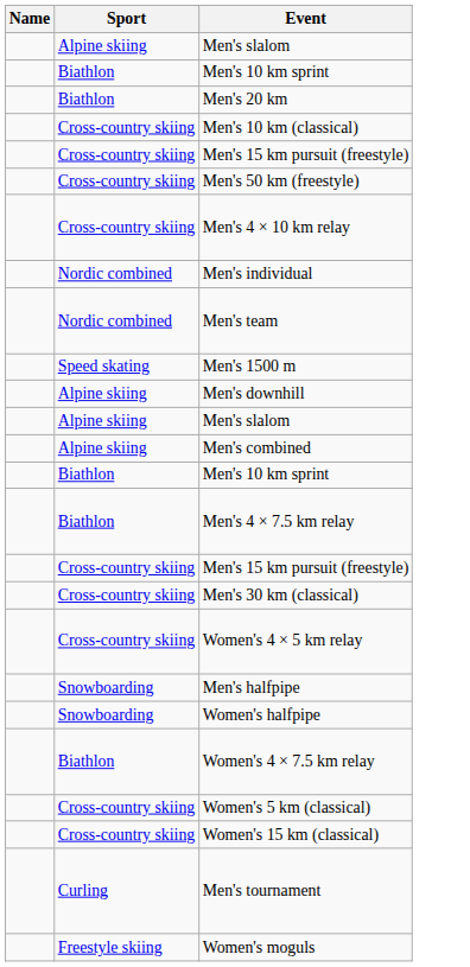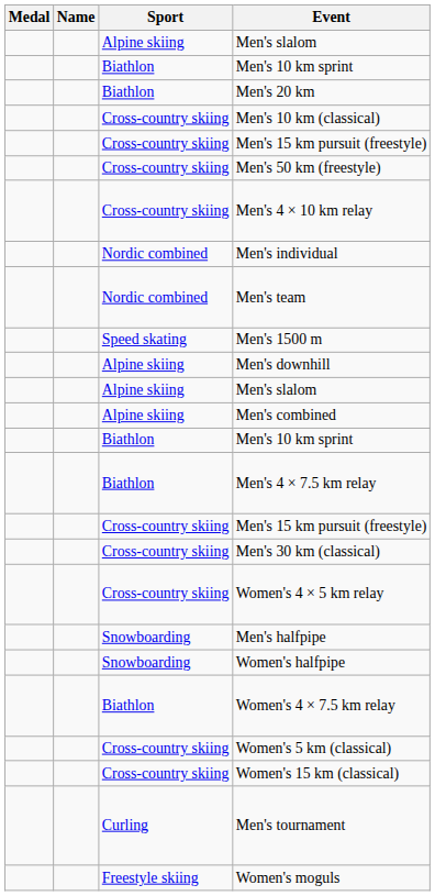 <table class="wikitable sortable" style="font-size:90%">
 <tr>
+<th>Medal</th>
 <th>Name</th>
 <th>Sport</th>
 <th>Event</th>
 </tr>
 <tr>
 <td></td>
+<td></td>
 <td><a href='#'>Alpine skiing</a></td>
 <td>Men's slalom</td>
 </tr>
 <tr>
+<td></td>
 <td></td>
 <td><a href='#'>Biathlon</a></td>
 <td>Men's 10 km sprint</td>
 </tr>
 <tr>
 <td></td>
+<td></td>
 <td><a href='#'>Biathlon</a></td>
 <td>Men's 20 km</td>
 </tr>
 <tr>
+<td></td>
 <td></td>
 <td><a href='#'>Cross-country skiing</a></td>
 <td>Men's 10 km (classical)</td>
 </tr>
 <tr>
 <td></td>
+<td></td>
 <td><a href='#'>Cross-country skiing</a></td>
 <td>Men's  15 km pursuit (freestyle)</td>
 </tr>
 <tr>
 <td></td>
+<td></td>
 <td><a href='#'>Cross-country skiing</a></td>
 <td>Men's 50 km (freestyle)</td>
 </tr>
 <tr>
+<td></td>
 <td> <br>  <br>  <br> </td>
 <td><a href='#'>Cross-country skiing</a></td>
 <td>Men's 4 × 10 km relay</td>
 </tr>
 <tr>
 <td></td>
+<td></td>
 <td><a href='#'>Nordic combined</a></td>
 <td>Men's individual</td>
 </tr>
 <tr>
+<td></td>
 <td> <br>  <br>  <br> </td>
 <td><a href='#'>Nordic combined</a></td>
 <td>Men's team</td>
 </tr>
 <tr>
 <td></td>
+<td></td>
 <td><a href='#'>Speed skating</a></td>
 <td>Men's 1500 m</td>
 </tr>
 <tr>
+<td></td>
 <td></td>
 <td><a href='#'>Alpine skiing</a></td>
 <td>Men's downhill</td>
 </tr>
 <tr>
 <td></td>
+<td></td>
 <td><a href='#'>Alpine skiing</a></td>
 <td>Men's slalom</td>
 </tr>
 <tr>
+<td></td>
 <td></td>
 <td><a href='#'>Alpine skiing</a></td>
 <td>Men's combined</td>
 </tr>
 <tr>
 <td></td>
+<td></td>
 <td><a href='#'>Biathlon</a></td>
 <td>Men's 10 km sprint</td>
 </tr>
 <tr>
+<td></td>
 <td> <br>  <br>  <br> </td>
 <td><a href='#'>Biathlon</a></td>
 <td>Men's 4 × 7.5 km relay</td>
 </tr>
 <tr>
 <td></td>
+<td></td>
 <td><a href='#'>Cross-country skiing</a></td>
 <td>Men's 15 km pursuit (freestyle)</td>
 </tr>
 <tr>
 <td></td>
+<td></td>
 <td><a href='#'>Cross-country skiing</a></td>
 <td>Men's 30 km (classical)</td>
 </tr>
 <tr>
+<td></td>
 <td> <br>  <br>  <br> </td>
 <td><a href='#'>Cross-country skiing</a></td>
 <td>Women's 4 × 5 km relay</td>
 </tr>
 <tr>
 <td></td>
+<td></td>
 <td><a href='#'>Snowboarding</a></td>
 <td>Men's halfpipe</td>
 </tr>
 <tr>
 <td></td>
+<td></td>
 <td><a href='#'>Snowboarding</a></td>
 <td>Women's halfpipe</td>
 </tr>
 <tr>
+<td></td>
 <td> <br>  <br>  <br> </td>
 <td><a href='#'>Biathlon</a></td>
 <td>Women's 4 × 7.5 km relay</td>
 </tr>
 <tr>
 <td></td>
+<td></td>
 <td><a href='#'>Cross-country skiing</a></td>
 <td>Women's 5 km (classical)</td>
 </tr>
 <tr>
 <td></td>
+<td></td>
 <td><a href='#'>Cross-country skiing</a></td>
 <td>Women's 15 km (classical)</td>
 </tr>
 <tr>
+<td></td>
 <td> <br>  <br>  <br>  <br> </td>
 <td><a href='#'>Curling</a></td>
 <td>Men's tournament</td>
 </tr>
 <tr>
 <td></td>
+<td></td>
 <td><a href='#'>Freestyle skiing</a></td>
 <td>Women's moguls</td>
 </tr>
 </table>
